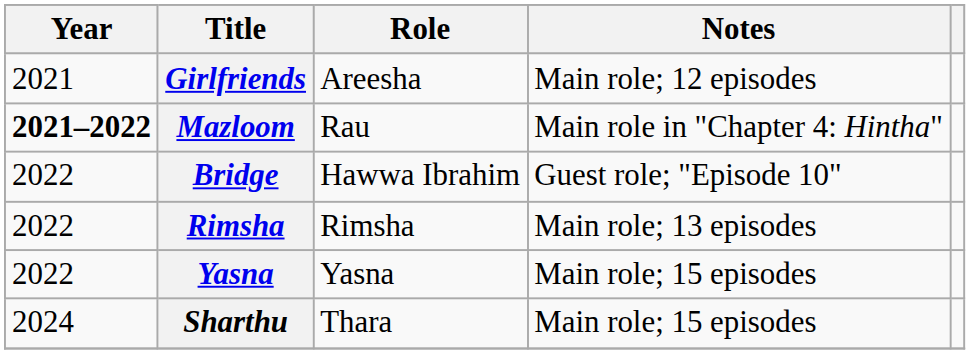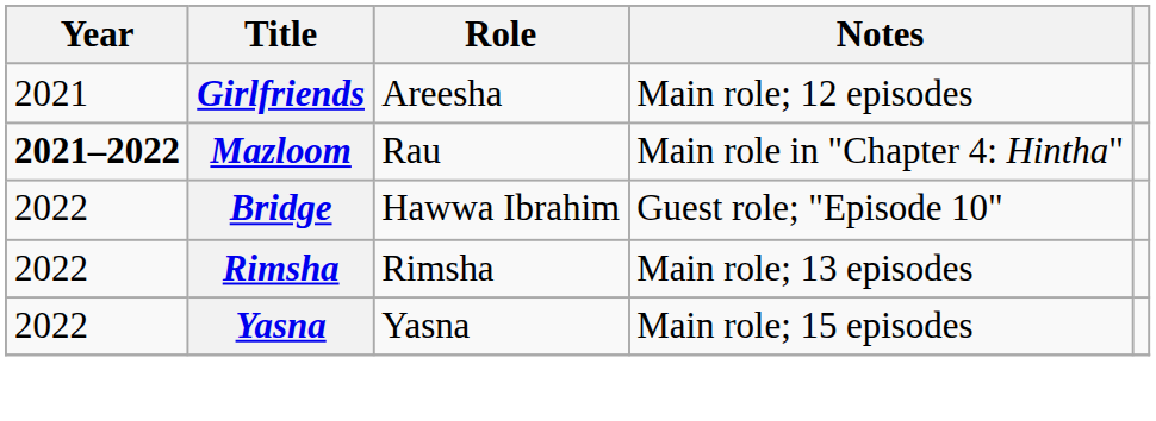 <table class="wikitable sortable plainrowheaders">
 <tr style="background:#ccc; text-align:center;">
 <th scope="col">Year</th>
 <th scope="col">Title</th>
 <th scope="col">Role</th>
 <th scope="col">Notes</th>
 <th scope="col" class="unsortable"></th>
 </tr>
 <tr>
 <td>2021</td>
 <th scope="row"><em><a href='#'>Girlfriends</a></em></th>
 <td>Areesha</td>
 <td>Main role; 12 episodes</td>
 <td style="text-align: center;"></td>
 </tr>
 <tr>
 <td><strong>2021–2022</strong></td>
 <th scope="row"><em><a href='#'>Mazloom</a></em></th>
 <td>Rau</td>
 <td>Main role in "Chapter 4: <em>Hintha</em>"</td>
 <td style="text-align: center;"></td>
 </tr>
 <tr>
 <td>2022</td>
 <th scope="row"><em><a href='#'>Bridge</a></em></th>
 <td>Hawwa Ibrahim</td>
 <td>Guest role; "Episode 10"</td>
 <td style="text-align: center;"></td>
 </tr>
 <tr>
 <td>2022</td>
 <th scope="row"><em><a href='#'>Rimsha</a></em></th>
 <td>Rimsha</td>
 <td>Main role; 13 episodes</td>
 <td style="text-align: center;"></td>
 </tr>
 <tr>
 <td>2022</td>
 <th scope="row"><em><a href='#'>Yasna</a></em></th>
 <td>Yasna</td>
 <td>Main role; 15 episodes</td>
 <td style="text-align: center;"></td>
 </tr>
 <tr>
-<td>2024</td>
-<th scope="row"><em>Sharthu</em></th>
-<td>Thara</td>
-<td>Main role; 15 episodes</td>
-<td style="text-align: center;"></td>
-</tr>
-<tr>
 </tr>
 </table>
